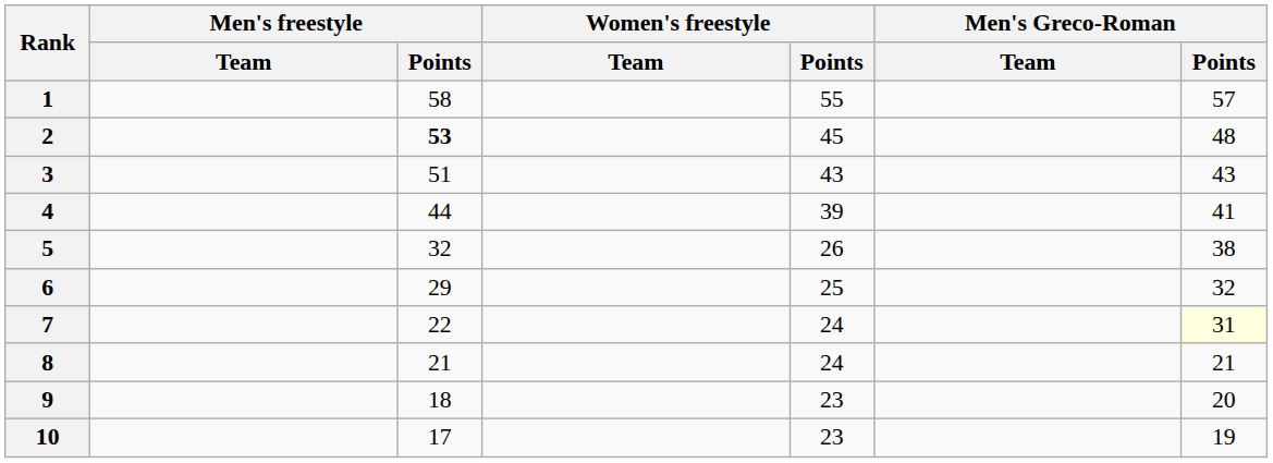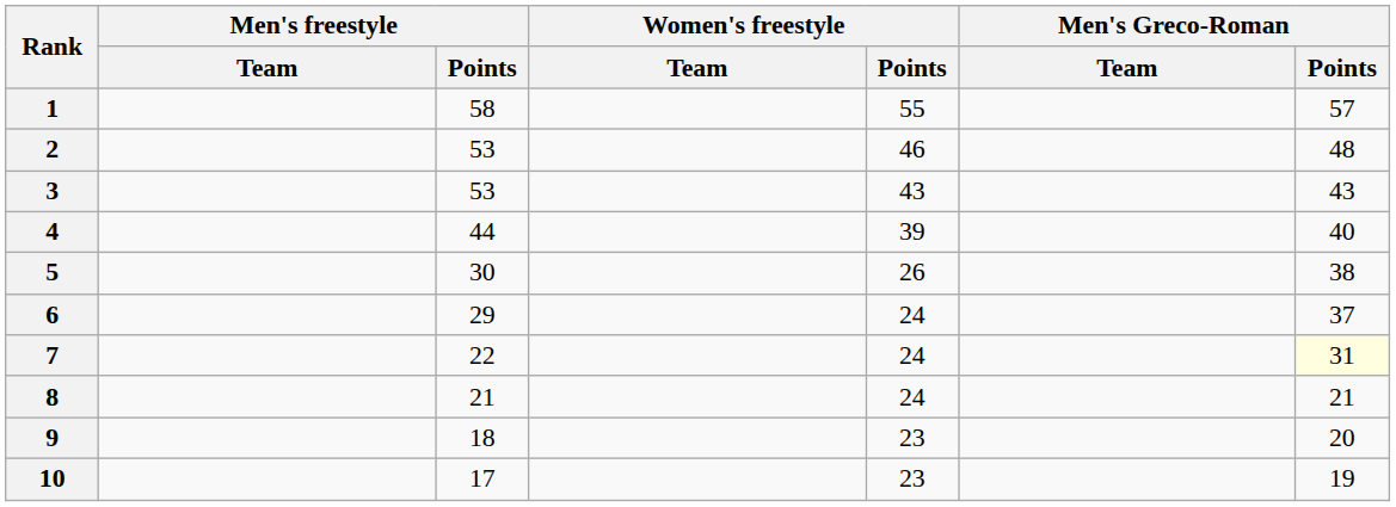 <table class="wikitable" style="text-align:center;">
 <tr>
 <th width=50 rowspan="2">Rank</th>
 <th colspan="2">Men's freestyle</th>
 <th colspan="2">Women's freestyle</th>
 <th colspan="2">Men's Greco-Roman</th>
 </tr>
 <tr>
 <th width=200>Team</th>
 <th width=50>Points</th>
 <th width=200>Team</th>
 <th width=50>Points</th>
 <th width=200>Team</th>
 <th width=50>Points</th>
 </tr>
 <tr>
 <th>1</th>
 <td align=left></td>
 <td>58</td>
 <td align=left></td>
 <td>55</td>
 <td align=left></td>
 <td>57</td>
 </tr>
 <tr>
 <th>2</th>
 <td align=left></td>
-<td><strong>53</strong></td>
+<td>53</td>
 <td align=left></td>
-<td>45</td>
+<td>46</td>
 <td align=left></td>
 <td>48</td>
 </tr>
 <tr>
 <th>3</th>
 <td align=left></td>
-<td>51</td>
+<td>53</td>
 <td align=left></td>
 <td>43</td>
 <td align=left></td>
 <td>43</td>
 </tr>
 <tr>
 <th>4</th>
 <td align=left></td>
 <td>44</td>
 <td align=left></td>
 <td>39</td>
 <td align=left></td>
-<td>41</td>
+<td>40</td>
 </tr>
 <tr>
 <th>5</th>
 <td align=left></td>
-<td>32</td>
+<td>30</td>
 <td align=left></td>
 <td>26</td>
 <td align=left></td>
 <td>38</td>
 </tr>
 <tr>
 <th>6</th>
 <td align=left></td>
 <td>29</td>
 <td align=left></td>
-<td>25</td>
+<td>24</td>
 <td align=left></td>
-<td>32</td>
+<td>37</td>
 </tr>
 <tr>
 <th>7</th>
 <td align=left></td>
 <td>22</td>
 <td align=left></td>
 <td>24</td>
 <td align=left></td>
 <td style="background: lightyellow;">31</td>
 </tr>
 <tr>
 <th>8</th>
 <td align=left></td>
 <td>21</td>
 <td align=left></td>
 <td>24</td>
 <td align=left></td>
 <td>21</td>
 </tr>
 <tr>
 <th>9</th>
 <td align=left></td>
 <td>18</td>
 <td align=left></td>
 <td>23</td>
 <td align=left></td>
 <td>20</td>
 </tr>
 <tr>
 <th>10</th>
 <td align=left></td>
 <td>17</td>
 <td align=left></td>
 <td>23</td>
 <td align=left></td>
 <td>19</td>
 </tr>
 </table>
